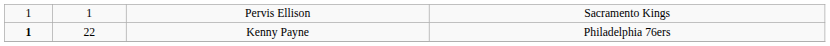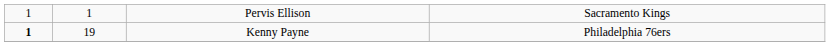 <table class="wikitable" width="89%">
 <tr align="center" bgcolor="">
 <td>1</td>
 <td>1</td>
 <td>Pervis Ellison</td>
 <td>Sacramento Kings</td>
 </tr>
 <tr align="center" bgcolor="">
 <td><strong>1</strong></td>
-<td>22</td>
+<td>19</td>
 <td>Kenny Payne</td>
 <td>Philadelphia 76ers</td>
 </tr>
 <tr align="center" bgcolor="">
 </tr>
 </table>
